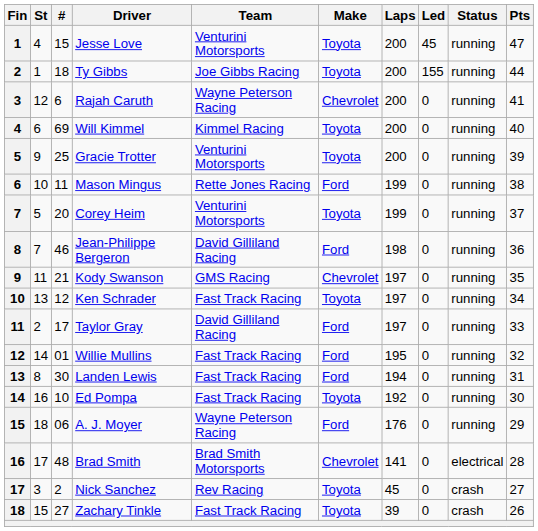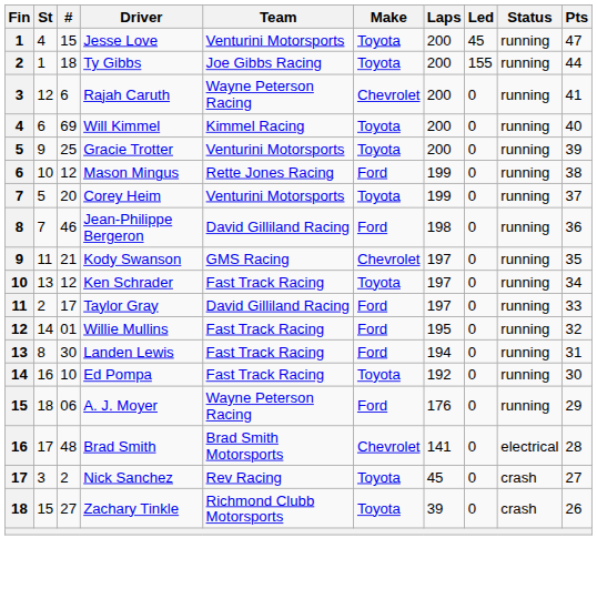 <table class="wikitable" style="font-size:95%">
 <tr>
 <th>Fin</th>
 <th>St</th>
 <th>#</th>
 <th>Driver</th>
 <th>Team</th>
 <th>Make</th>
 <th>Laps</th>
 <th>Led</th>
 <th>Status</th>
 <th>Pts</th>
 </tr>
 <tr>
 <th>1</th>
 <td>4</td>
 <td>15</td>
 <td><a href='#'>Jesse Love</a></td>
 <td><a href='#'>Venturini Motorsports</a></td>
 <td><a href='#'>Toyota</a></td>
 <td>200</td>
 <td>45</td>
 <td>running</td>
 <td>47</td>
 </tr>
 <tr>
 <th>2</th>
 <td>1</td>
 <td>18</td>
 <td><a href='#'>Ty Gibbs</a></td>
 <td><a href='#'>Joe Gibbs Racing</a></td>
 <td><a href='#'>Toyota</a></td>
 <td>200</td>
 <td>155</td>
 <td>running</td>
 <td>44</td>
 </tr>
 <tr>
 <th>3</th>
 <td>12</td>
 <td>6</td>
 <td><a href='#'>Rajah Caruth</a></td>
 <td><a href='#'>Wayne Peterson Racing</a></td>
 <td><a href='#'>Chevrolet</a></td>
 <td>200</td>
 <td>0</td>
 <td>running</td>
 <td>41</td>
 </tr>
 <tr>
 <th>4</th>
 <td>6</td>
 <td>69</td>
 <td><a href='#'>Will Kimmel</a></td>
 <td><a href='#'>Kimmel Racing</a></td>
 <td><a href='#'>Toyota</a></td>
 <td>200</td>
 <td>0</td>
 <td>running</td>
 <td>40</td>
 </tr>
 <tr>
 <th>5</th>
 <td>9</td>
 <td>25</td>
 <td><a href='#'>Gracie Trotter</a></td>
 <td><a href='#'>Venturini Motorsports</a></td>
 <td><a href='#'>Toyota</a></td>
 <td>200</td>
 <td>0</td>
 <td>running</td>
 <td>39</td>
 </tr>
 <tr>
 <th>6</th>
 <td>10</td>
-<td>11</td>
+<td>12</td>
 <td><a href='#'>Mason Mingus</a></td>
 <td><a href='#'>Rette Jones Racing</a></td>
 <td><a href='#'>Ford</a></td>
 <td>199</td>
 <td>0</td>
 <td>running</td>
 <td>38</td>
 </tr>
 <tr>
 <th>7</th>
 <td>5</td>
 <td>20</td>
 <td><a href='#'>Corey Heim</a></td>
 <td><a href='#'>Venturini Motorsports</a></td>
 <td><a href='#'>Toyota</a></td>
 <td>199</td>
 <td>0</td>
 <td>running</td>
 <td>37</td>
 </tr>
 <tr>
 <th>8</th>
 <td>7</td>
 <td>46</td>
 <td><a href='#'>Jean-Philippe Bergeron</a></td>
 <td><a href='#'>David Gilliland Racing</a></td>
 <td><a href='#'>Ford</a></td>
 <td>198</td>
 <td>0</td>
 <td>running</td>
 <td>36</td>
 </tr>
 <tr>
 <th>9</th>
 <td>11</td>
 <td>21</td>
 <td><a href='#'>Kody Swanson</a></td>
 <td><a href='#'>GMS Racing</a></td>
 <td><a href='#'>Chevrolet</a></td>
 <td>197</td>
 <td>0</td>
 <td>running</td>
 <td>35</td>
 </tr>
 <tr>
 <th>10</th>
 <td>13</td>
 <td>12</td>
 <td><a href='#'>Ken Schrader</a></td>
 <td><a href='#'>Fast Track Racing</a></td>
 <td><a href='#'>Toyota</a></td>
 <td>197</td>
 <td>0</td>
 <td>running</td>
 <td>34</td>
 </tr>
 <tr>
 <th>11</th>
 <td>2</td>
 <td>17</td>
 <td><a href='#'>Taylor Gray</a></td>
 <td><a href='#'>David Gilliland Racing</a></td>
 <td><a href='#'>Ford</a></td>
 <td>197</td>
 <td>0</td>
 <td>running</td>
 <td>33</td>
 </tr>
 <tr>
 <th>12</th>
 <td>14</td>
 <td>01</td>
 <td><a href='#'>Willie Mullins</a></td>
 <td><a href='#'>Fast Track Racing</a></td>
 <td><a href='#'>Ford</a></td>
 <td>195</td>
 <td>0</td>
 <td>running</td>
 <td>32</td>
 </tr>
 <tr>
 <th>13</th>
 <td>8</td>
 <td>30</td>
 <td><a href='#'>Landen Lewis</a></td>
 <td><a href='#'>Fast Track Racing</a></td>
 <td><a href='#'>Ford</a></td>
 <td>194</td>
 <td>0</td>
 <td>running</td>
 <td>31</td>
 </tr>
 <tr>
 <th>14</th>
 <td>16</td>
 <td>10</td>
 <td><a href='#'>Ed Pompa</a></td>
 <td><a href='#'>Fast Track Racing</a></td>
 <td><a href='#'>Toyota</a></td>
 <td>192</td>
 <td>0</td>
 <td>running</td>
 <td>30</td>
 </tr>
 <tr>
 <th>15</th>
 <td>18</td>
 <td>06</td>
 <td><a href='#'>A. J. Moyer</a></td>
 <td><a href='#'>Wayne Peterson Racing</a></td>
 <td><a href='#'>Ford</a></td>
 <td>176</td>
 <td>0</td>
 <td>running</td>
 <td>29</td>
 </tr>
 <tr>
 <th>16</th>
 <td>17</td>
 <td>48</td>
 <td><a href='#'>Brad Smith</a></td>
 <td><a href='#'>Brad Smith Motorsports</a></td>
 <td><a href='#'>Chevrolet</a></td>
 <td>141</td>
 <td>0</td>
 <td>electrical</td>
 <td>28</td>
 </tr>
 <tr>
 <th>17</th>
 <td>3</td>
 <td>2</td>
 <td><a href='#'>Nick Sanchez</a></td>
 <td><a href='#'>Rev Racing</a></td>
 <td><a href='#'>Toyota</a></td>
 <td>45</td>
 <td>0</td>
 <td>crash</td>
 <td>27</td>
 </tr>
 <tr>
 <th>18</th>
 <td>15</td>
 <td>27</td>
 <td><a href='#'>Zachary Tinkle</a></td>
-<td><a href='#'>Fast Track Racing</a></td>
+<td><a href='#'>Richmond Clubb Motorsports</a></td>
 <td><a href='#'>Toyota</a></td>
 <td>39</td>
 <td>0</td>
 <td>crash</td>
 <td>26</td>
 </tr>
 <tr>
 <th colspan="10"></th>
 </tr>
 </table>
